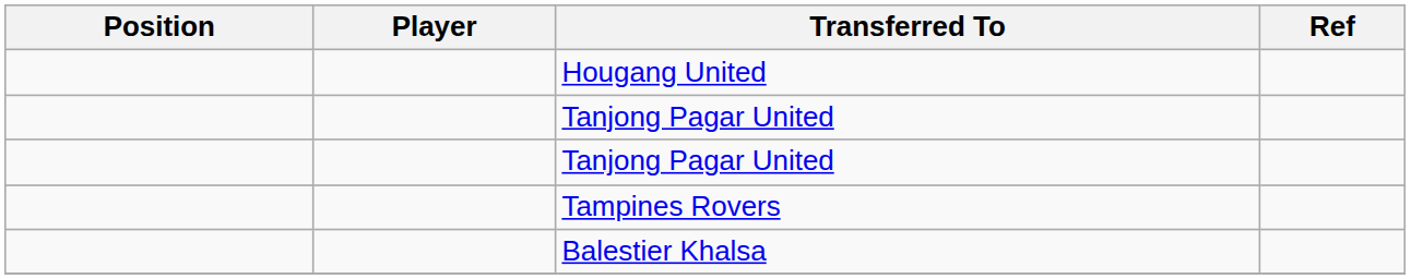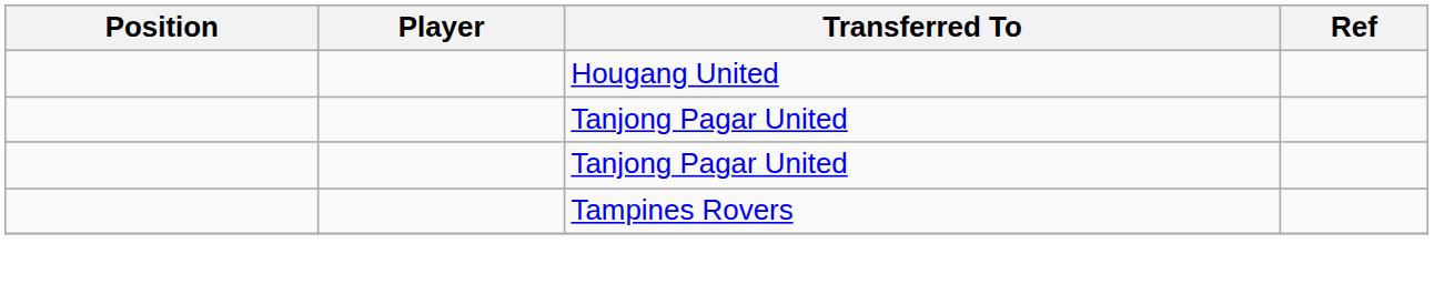 <table class="wikitable sortable" style="width:50%; text-align:center; font-size:100%; text-align:left;">
 <tr>
 <th><strong>Position</strong></th>
 <th><strong>Player</strong></th>
 <th><strong>Transferred To</strong></th>
 <th><strong>Ref</strong></th>
 </tr>
 <tr>
 <td></td>
 <td></td>
 <td> <a href='#'>Hougang United</a></td>
 <td></td>
 </tr>
 <tr>
 <td></td>
 <td></td>
 <td> <a href='#'>Tanjong Pagar United</a></td>
 <td></td>
 </tr>
 <tr>
 <td></td>
 <td></td>
 <td> <a href='#'>Tanjong Pagar United</a></td>
 <td></td>
 </tr>
 <tr>
 <td></td>
 <td></td>
 <td> <a href='#'>Tampines Rovers</a></td>
 <td></td>
 </tr>
 <tr>
-<td></td>
-<td></td>
-<td> <a href='#'>Balestier Khalsa</a></td>
-<td></td>
-</tr>
-<tr>
 </tr>
 </table>
